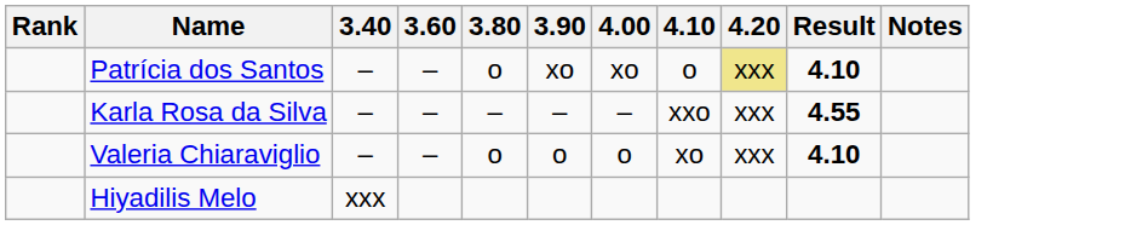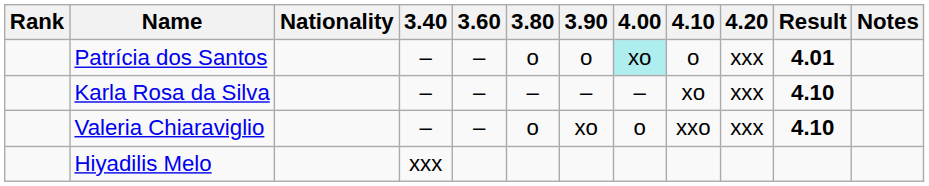 <table class="wikitable sortable" style="text-align:center">
 <tr>
 <th>Rank</th>
 <th>Name</th>
+<th>Nationality</th>
 <th>3.40</th>
 <th>3.60</th>
 <th>3.80</th>
 <th>3.90</th>
 <th>4.00</th>
 <th>4.10</th>
 <th>4.20</th>
 <th>Result</th>
 <th>Notes</th>
 </tr>
 <tr>
 <td></td>
 <td align=left><a href='#'>Patrícia dos Santos</a></td>
+<td align=left></td>
 <td>–</td>
 <td>–</td>
 <td>o</td>
-<td>xo</td>
-<td>xo</td>
 <td>o</td>
-<td style="background: khaki;">xxx</td>
-<td><strong>4.10</strong></td>
+<td style="background: paleturquoise;">xo</td>
+<td>o</td>
+<td>xxx</td>
+<td><strong>4.01</strong></td>
 <td></td>
 </tr>
 <tr>
 <td></td>
 <td align=left><a href='#'>Karla Rosa da Silva</a></td>
+<td align=left></td>
 <td>–</td>
 <td>–</td>
 <td>–</td>
 <td>–</td>
 <td>–</td>
-<td>xxo</td>
-<td>xxx</td>
-<td><strong>4.55</strong></td>
-<td></td>
-</tr>
-<tr>
-<td></td>
-<td align=left><a href='#'>Valeria Chiaraviglio</a></td>
-<td>–</td>
-<td>–</td>
-<td>o</td>
-<td>o</td>
-<td>o</td>
 <td>xo</td>
 <td>xxx</td>
 <td><strong>4.10</strong></td>
 <td></td>
 </tr>
 <tr>
 <td></td>
+<td align=left><a href='#'>Valeria Chiaraviglio</a></td>
+<td align=left></td>
+<td>–</td>
+<td>–</td>
+<td>o</td>
+<td>xo</td>
+<td>o</td>
+<td>xxo</td>
+<td>xxx</td>
+<td><strong>4.10</strong></td>
+<td></td>
+</tr>
+<tr>
+<td></td>
 <td align=left><a href='#'>Hiyadilis Melo</a></td>
+<td align=left></td>
 <td>xxx</td>
 <td></td>
 <td></td>
 <td></td>
 <td></td>
 <td></td>
 <td></td>
 <td><strong></strong></td>
 <td></td>
 </tr>
 </table>
